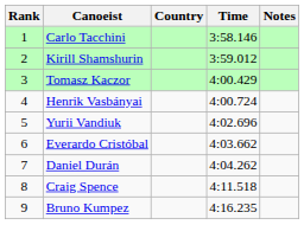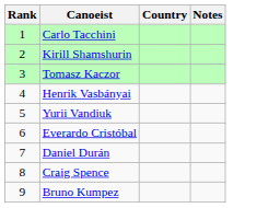 <table class="wikitable" style="text-align:center">
 <tr>
 <th>Rank</th>
 <th>Canoeist</th>
 <th>Country</th>
-<th>Time</th>
 <th>Notes</th>
 </tr>
 <tr bgcolor=bbffbb>
 <td>1</td>
 <td align="left"><a href='#'>Carlo Tacchini</a></td>
 <td align="left"></td>
-<td>3:58.146</td>
 <td></td>
 </tr>
 <tr bgcolor=bbffbb>
 <td>2</td>
 <td align="left"><a href='#'>Kirill Shamshurin</a></td>
 <td align="left"></td>
-<td>3:59.012</td>
 <td></td>
 </tr>
 <tr bgcolor=bbffbb>
 <td>3</td>
 <td align="left"><a href='#'>Tomasz Kaczor</a></td>
 <td align="left"></td>
-<td>4:00.429</td>
 <td></td>
 </tr>
 <tr>
 <td>4</td>
 <td align="left"><a href='#'>Henrik Vasbányai</a></td>
 <td align="left"></td>
-<td>4:00.724</td>
 <td></td>
 </tr>
 <tr>
 <td>5</td>
 <td align="left"><a href='#'>Yurii Vandiuk</a></td>
 <td align="left"></td>
-<td>4:02.696</td>
 <td></td>
 </tr>
 <tr>
 <td>6</td>
 <td align="left"><a href='#'>Everardo Cristóbal</a></td>
 <td align="left"></td>
-<td>4:03.662</td>
 <td></td>
 </tr>
 <tr>
 <td>7</td>
 <td align="left"><a href='#'>Daniel Durán</a></td>
 <td align="left"></td>
-<td>4:04.262</td>
 <td></td>
 </tr>
 <tr>
 <td>8</td>
 <td align="left"><a href='#'>Craig Spence</a></td>
 <td align="left"></td>
-<td>4:11.518</td>
 <td></td>
 </tr>
 <tr>
 <td>9</td>
 <td align="left"><a href='#'>Bruno Kumpez</a></td>
 <td align="left"></td>
-<td>4:16.235</td>
 <td></td>
 </tr>
 </table>
